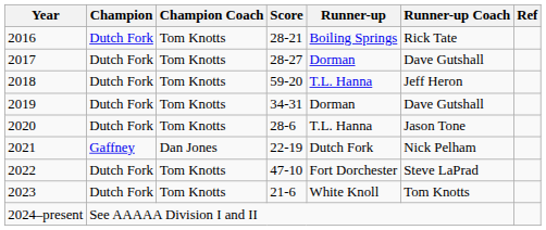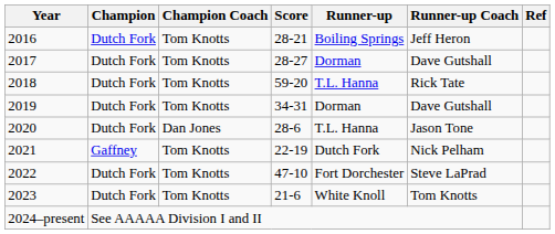 <table class="wikitable sortable">
 <tr>
 <th scope="col">Year</th>
 <th scope="col">Champion</th>
 <th scope="col">Champion Coach</th>
 <th scope="col">Score</th>
 <th scope="col">Runner-up</th>
 <th scope="col">Runner-up Coach</th>
 <th scope="col">Ref</th>
 </tr>
 <tr>
 <td>2016</td>
 <td><a href='#'>Dutch Fork</a></td>
 <td>Tom Knotts</td>
 <td>28-21</td>
 <td><a href='#'>Boiling Springs</a></td>
-<td>Rick Tate</td>
+<td>Jeff Heron</td>
 <td></td>
 </tr>
 <tr>
 <td>2017</td>
 <td>Dutch Fork</td>
 <td>Tom Knotts</td>
 <td>28-27</td>
 <td><a href='#'>Dorman</a></td>
 <td>Dave Gutshall</td>
 <td></td>
 </tr>
 <tr>
 <td>2018</td>
 <td>Dutch Fork</td>
 <td>Tom Knotts</td>
 <td>59-20</td>
 <td><a href='#'>T.L. Hanna</a></td>
-<td>Jeff Heron</td>
+<td>Rick Tate</td>
 <td></td>
 </tr>
 <tr>
 <td>2019</td>
 <td>Dutch Fork</td>
 <td>Tom Knotts</td>
 <td>34-31</td>
 <td>Dorman</td>
 <td>Dave Gutshall</td>
 <td></td>
 </tr>
 <tr>
 <td>2020</td>
 <td>Dutch Fork</td>
-<td>Tom Knotts</td>
+<td>Dan Jones</td>
 <td>28-6</td>
 <td>T.L. Hanna</td>
 <td>Jason Tone</td>
 <td></td>
 </tr>
 <tr>
 <td>2021</td>
 <td><a href='#'>Gaffney</a></td>
-<td>Dan Jones</td>
+<td>Tom Knotts</td>
 <td>22-19</td>
 <td>Dutch Fork</td>
 <td>Nick Pelham</td>
 <td></td>
 </tr>
 <tr>
 <td>2022</td>
 <td>Dutch Fork</td>
 <td>Tom Knotts</td>
 <td>47-10</td>
 <td>Fort Dorchester</td>
 <td>Steve LaPrad</td>
 <td></td>
 </tr>
 <tr>
 <td>2023</td>
 <td>Dutch Fork</td>
 <td>Tom Knotts</td>
 <td>21-6</td>
 <td>White Knoll</td>
 <td>Tom Knotts</td>
 <td></td>
 </tr>
 <tr>
 <td>2024–present</td>
 <td colspan="5">See AAAAA Division I and II</td>
 </tr>
 </table>
